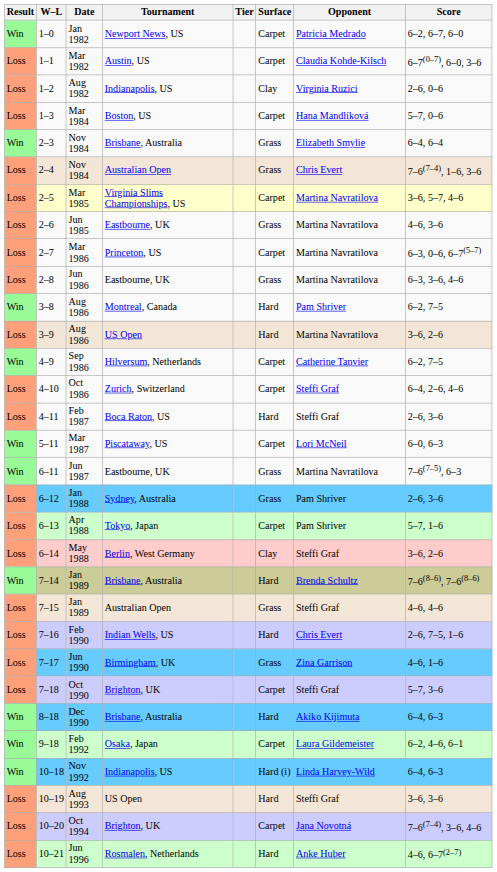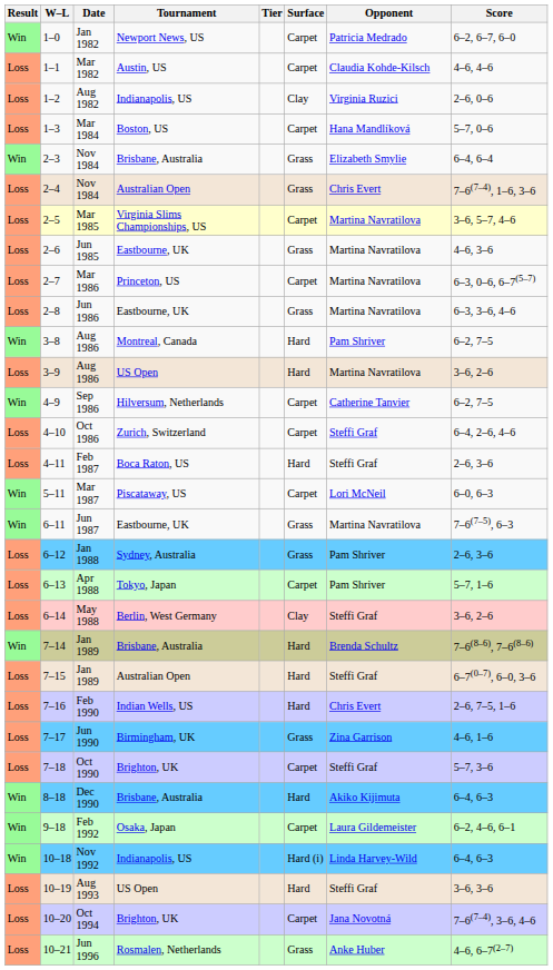 <table class='sortable wikitable'>
 <tr>
 <th>Result</th>
 <th style="width:40px" class="unsortable">W–L</th>
 <th style="width:50px">Date</th>
 <th style="width:200px">Tournament</th>
 <th>Tier</th>
 <th style="width:50px">Surface</th>
 <th style="width:170px">Opponent</th>
 <th style="width:130px" class="unsortable">Score</th>
 </tr>
 <tr>
 <td style="background:#98fb98;">Win</td>
 <td>1–0</td>
 <td>Jan 1982</td>
 <td><a href='#'>Newport News</a>, US</td>
 <td></td>
 <td>Carpet</td>
 <td> <a href='#'>Patricia Medrado</a></td>
 <td>6–2, 6–7, 6–0</td>
 </tr>
 <tr>
 <td style="background:#ffa07a;">Loss</td>
 <td>1–1</td>
 <td>Mar 1982</td>
 <td><a href='#'>Austin</a>, US</td>
 <td></td>
 <td>Carpet</td>
 <td> <a href='#'>Claudia Kohde-Kilsch</a></td>
-<td>6–7<sup>(0–7)</sup>, 6–0, 3–6</td>
+<td>4–6, 4–6</td>
 </tr>
 <tr>
 <td style="background:#ffa07a;">Loss</td>
 <td>1–2</td>
 <td>Aug 1982</td>
 <td><a href='#'>Indianapolis</a>, US</td>
 <td></td>
 <td>Clay</td>
 <td> <a href='#'>Virginia Ruzici</a></td>
 <td>2–6, 0–6</td>
 </tr>
 <tr>
 <td style="background:#ffa07a;">Loss</td>
 <td>1–3</td>
 <td>Mar 1984</td>
 <td><a href='#'>Boston</a>, US</td>
 <td></td>
 <td>Carpet</td>
 <td> <a href='#'>Hana Mandlíková</a></td>
 <td>5–7, 0–6</td>
 </tr>
 <tr>
 <td style="background:#98fb98;">Win</td>
 <td>2–3</td>
 <td>Nov 1984</td>
 <td><a href='#'>Brisbane</a>, Australia</td>
 <td></td>
 <td>Grass</td>
 <td> <a href='#'>Elizabeth Smylie</a></td>
 <td>6–4, 6–4</td>
 </tr>
 <tr style="background:#f3e6d7;">
 <td style="background:#ffa07a;">Loss</td>
 <td>2–4</td>
 <td>Nov 1984</td>
 <td><a href='#'>Australian Open</a></td>
 <td></td>
 <td>Grass</td>
 <td> <a href='#'>Chris Evert</a></td>
 <td>7–6<sup>(7–4)</sup>, 1–6, 3–6</td>
 </tr>
 <tr style="background:#ffffcc;">
 <td style="background:#ffa07a;">Loss</td>
 <td>2–5</td>
 <td>Mar 1985</td>
 <td><a href='#'>Virginia Slims Championships</a>, US</td>
 <td></td>
 <td>Carpet</td>
 <td> <a href='#'>Martina Navratilova</a></td>
 <td>3–6, 5–7, 4–6</td>
 </tr>
 <tr>
 <td style="background:#ffa07a;">Loss</td>
 <td>2–6</td>
 <td>Jun 1985</td>
 <td><a href='#'>Eastbourne</a>, UK</td>
 <td></td>
 <td>Grass</td>
 <td> Martina Navratilova</td>
 <td>4–6, 3–6</td>
 </tr>
 <tr>
 <td style="background:#ffa07a;">Loss</td>
 <td>2–7</td>
 <td>Mar 1986</td>
 <td><a href='#'>Princeton</a>, US</td>
 <td></td>
 <td>Carpet</td>
 <td> Martina Navratilova</td>
 <td>6–3, 0–6, 6–7<sup>(5–7)</sup></td>
 </tr>
 <tr>
 <td style="background:#ffa07a;">Loss</td>
 <td>2–8</td>
 <td>Jun 1986</td>
 <td>Eastbourne, UK</td>
 <td></td>
 <td>Grass</td>
 <td> Martina Navratilova</td>
 <td>6–3, 3–6, 4–6</td>
 </tr>
 <tr>
 <td style="background:#98fb98;">Win</td>
 <td>3–8</td>
 <td>Aug 1986</td>
 <td><a href='#'>Montreal</a>, Canada</td>
 <td></td>
 <td>Hard</td>
 <td> <a href='#'>Pam Shriver</a></td>
 <td>6–2, 7–5</td>
 </tr>
 <tr style="background:#f3e6d7;">
 <td style="background:#ffa07a;">Loss</td>
 <td>3–9</td>
 <td>Aug 1986</td>
 <td><a href='#'>US Open</a></td>
 <td></td>
 <td>Hard</td>
 <td> Martina Navratilova</td>
 <td>3–6, 2–6</td>
 </tr>
 <tr>
 <td style="background:#98fb98;">Win</td>
 <td>4–9</td>
 <td>Sep 1986</td>
 <td><a href='#'>Hilversum</a>, Netherlands</td>
 <td></td>
 <td>Carpet</td>
 <td> <a href='#'>Catherine Tanvier</a></td>
 <td>6–2, 7–5</td>
 </tr>
 <tr>
 <td style="background:#ffa07a;">Loss</td>
 <td>4–10</td>
 <td>Oct 1986</td>
 <td><a href='#'>Zurich</a>, Switzerland</td>
 <td></td>
 <td>Carpet</td>
 <td> <a href='#'>Steffi Graf</a></td>
 <td>6–4, 2–6, 4–6</td>
 </tr>
 <tr>
 <td style="background:#ffa07a;">Loss</td>
 <td>4–11</td>
 <td>Feb 1987</td>
 <td><a href='#'>Boca Raton</a>, US</td>
 <td></td>
 <td>Hard</td>
 <td> Steffi Graf</td>
 <td>2–6, 3–6</td>
 </tr>
 <tr>
 <td style="background:#98fb98;">Win</td>
 <td>5–11</td>
 <td>Mar 1987</td>
 <td><a href='#'>Piscataway</a>, US</td>
 <td></td>
 <td>Carpet</td>
 <td> <a href='#'>Lori McNeil</a></td>
 <td>6–0, 6–3</td>
 </tr>
 <tr>
 <td style="background:#98fb98;">Win</td>
 <td>6–11</td>
 <td>Jun 1987</td>
 <td>Eastbourne, UK</td>
 <td></td>
 <td>Grass</td>
 <td> Martina Navratilova</td>
 <td>7–6<sup>(7–5)</sup>, 6–3</td>
 </tr>
 <tr style="background:#6cf;">
 <td style="background:#ffa07a;">Loss</td>
 <td>6–12</td>
 <td>Jan 1988</td>
 <td><a href='#'>Sydney</a>, Australia</td>
 <td></td>
 <td>Grass</td>
 <td> Pam Shriver</td>
 <td>2–6, 3–6</td>
 </tr>
 <tr style="background:#cfc;">
 <td style="background:#ffa07a;">Loss</td>
 <td>6–13</td>
 <td>Apr 1988</td>
 <td><a href='#'>Tokyo</a>, Japan</td>
 <td></td>
 <td>Carpet</td>
 <td> Pam Shriver</td>
 <td>5–7, 1–6</td>
 </tr>
 <tr style="background:#fcc;">
 <td style="background:#ffa07a;">Loss</td>
 <td>6–14</td>
 <td>May 1988</td>
 <td><a href='#'>Berlin</a>, West Germany</td>
 <td></td>
 <td>Clay</td>
 <td> Steffi Graf</td>
 <td>3–6, 2–6</td>
 </tr>
 <tr style="background:#cc9;">
 <td style="background:#98fb98;">Win</td>
 <td>7–14</td>
 <td>Jan 1989</td>
 <td><a href='#'>Brisbane</a>, Australia</td>
 <td></td>
 <td>Hard</td>
 <td> <a href='#'>Brenda Schultz</a></td>
 <td>7–6<sup>(8–6)</sup>, 7–6<sup>(8–6)</sup></td>
 </tr>
 <tr style="background:#f3e6d7;">
 <td style="background:#ffa07a;">Loss</td>
 <td>7–15</td>
 <td>Jan 1989</td>
 <td>Australian Open</td>
 <td></td>
-<td>Grass</td>
+<td>Hard</td>
 <td> Steffi Graf</td>
-<td>4–6, 4–6</td>
+<td>6–7<sup>(0–7)</sup>, 6–0, 3–6</td>
 </tr>
 <tr bgcolor="#CCCCFF">
 <td style="background:#ffa07a;">Loss</td>
 <td>7–16</td>
 <td>Feb 1990</td>
 <td><a href='#'>Indian Wells</a>, US</td>
 <td></td>
 <td>Hard</td>
 <td> <a href='#'>Chris Evert</a></td>
 <td>2–6, 7–5, 1–6</td>
 </tr>
 <tr style="background:#6cf;">
 <td style="background:#ffa07a;">Loss</td>
 <td>7–17</td>
 <td>Jun 1990</td>
 <td><a href='#'>Birmingham</a>, UK</td>
 <td></td>
 <td>Grass</td>
 <td> <a href='#'>Zina Garrison</a></td>
 <td>4–6, 1–6</td>
 </tr>
 <tr bgcolor="#CCCCFF">
 <td style="background:#ffa07a;">Loss</td>
 <td>7–18</td>
 <td>Oct 1990</td>
 <td><a href='#'>Brighton</a>, UK</td>
 <td></td>
 <td>Carpet</td>
 <td> Steffi Graf</td>
 <td>5–7, 3–6</td>
 </tr>
 <tr style="background:#6cf;">
 <td style="background:#98fb98;">Win</td>
 <td>8–18</td>
 <td>Dec 1990</td>
 <td><a href='#'>Brisbane</a>, Australia</td>
 <td></td>
 <td>Hard</td>
 <td> <a href='#'>Akiko Kijimuta</a></td>
 <td>6–4, 6–3</td>
 </tr>
 <tr style="background:#cfc;">
 <td style="background:#98fb98;">Win</td>
 <td>9–18</td>
 <td>Feb 1992</td>
 <td><a href='#'>Osaka</a>, Japan</td>
 <td></td>
 <td>Carpet</td>
 <td> <a href='#'>Laura Gildemeister</a></td>
 <td>6–2, 4–6, 6–1</td>
 </tr>
 <tr style="background:#6cf;">
 <td style="background:#98fb98;">Win</td>
 <td>10–18</td>
 <td>Nov 1992</td>
 <td><a href='#'>Indianapolis</a>, US</td>
 <td></td>
 <td>Hard (i)</td>
 <td> <a href='#'>Linda Harvey-Wild</a></td>
 <td>6–4, 6–3</td>
 </tr>
 <tr style="background:#f3e6d7;">
 <td style="background:#ffa07a;">Loss</td>
 <td>10–19</td>
 <td>Aug 1993</td>
 <td>US Open</td>
 <td></td>
 <td>Hard</td>
 <td> Steffi Graf</td>
 <td>3–6, 3–6</td>
 </tr>
 <tr bgcolor="#CCCCFF">
 <td style="background:#ffa07a;">Loss</td>
 <td>10–20</td>
 <td>Oct 1994</td>
 <td><a href='#'>Brighton</a>, UK</td>
 <td></td>
 <td>Carpet</td>
 <td> <a href='#'>Jana Novotná</a></td>
 <td>7–6<sup>(7–4)</sup>, 3–6, 4–6</td>
 </tr>
 <tr style="background:#cfc;">
 <td style="background:#ffa07a;">Loss</td>
 <td>10–21</td>
 <td>Jun 1996</td>
 <td><a href='#'>Rosmalen</a>, Netherlands</td>
 <td></td>
-<td>Hard</td>
+<td>Grass</td>
 <td> <a href='#'>Anke Huber</a></td>
 <td>4–6, 6–7<sup>(2–7)</sup></td>
 </tr>
 </table>
